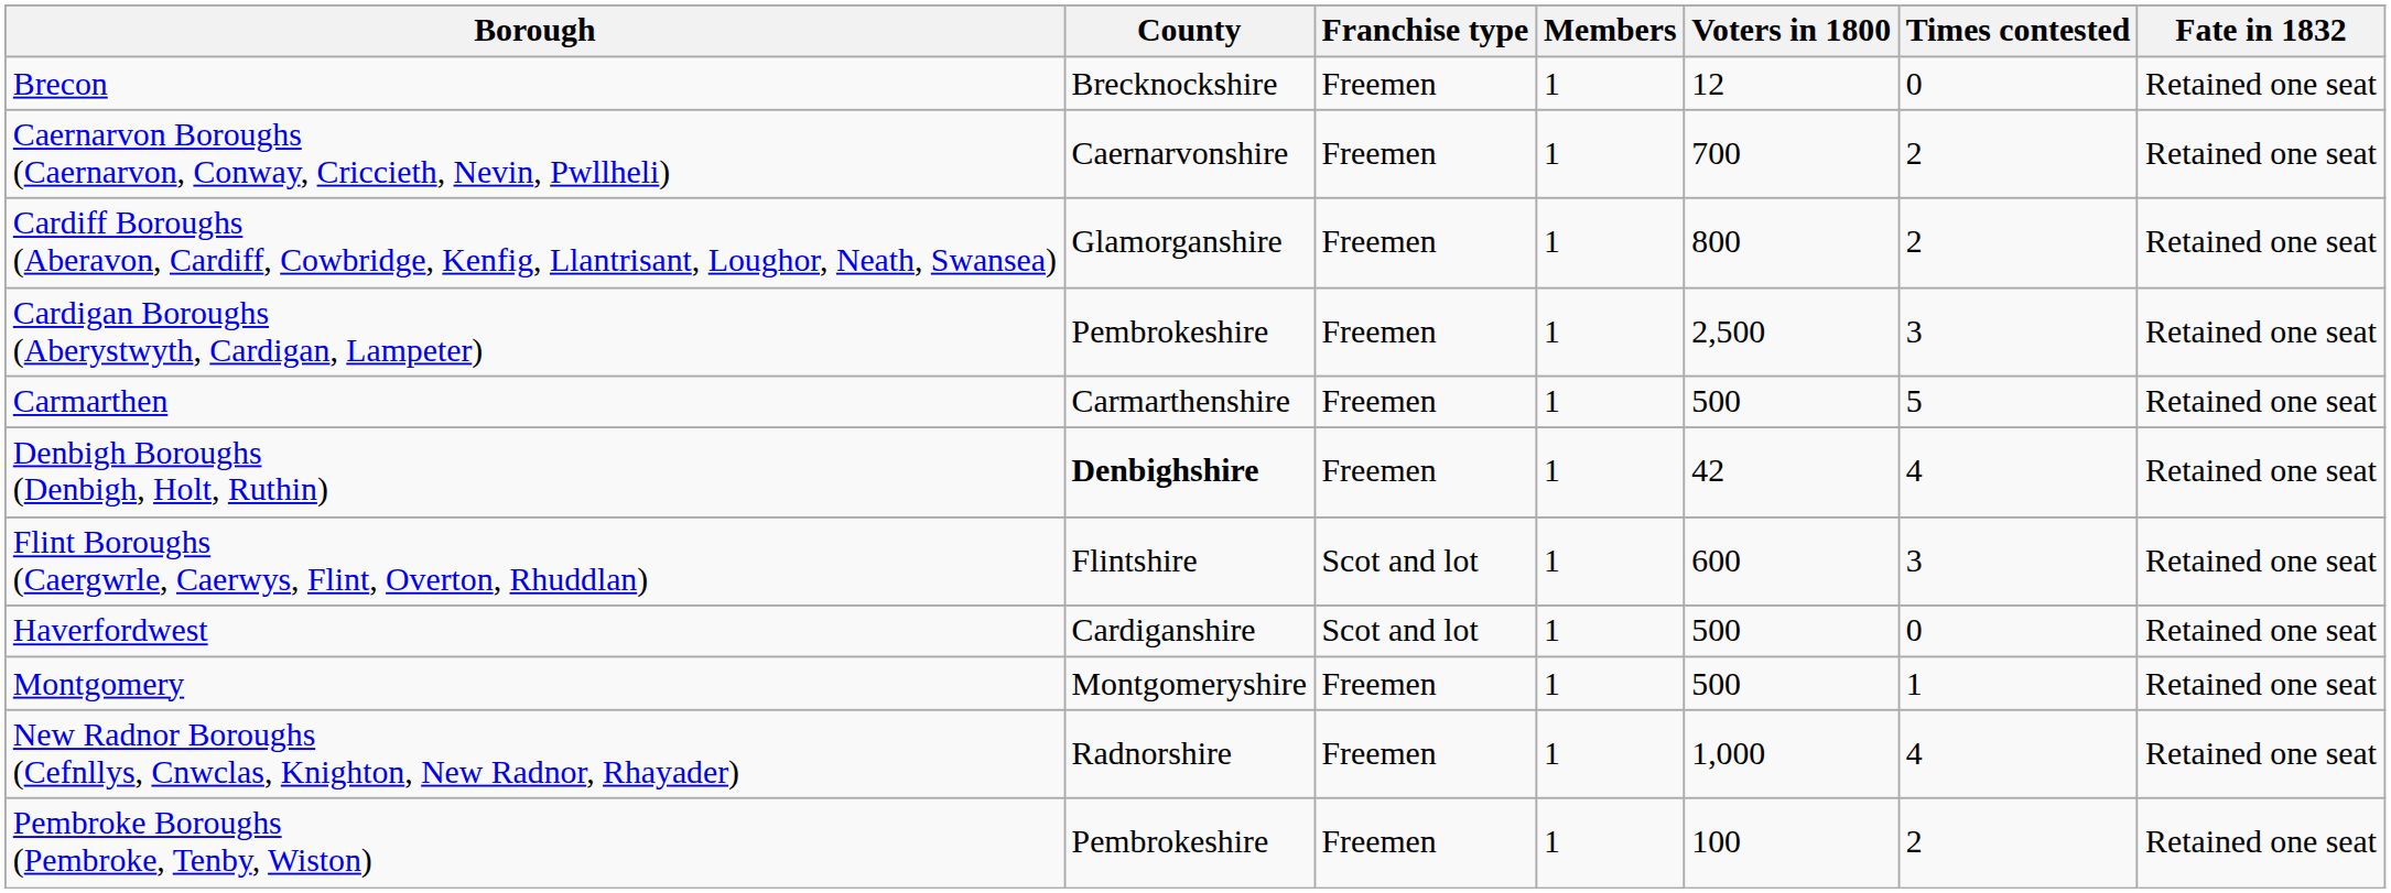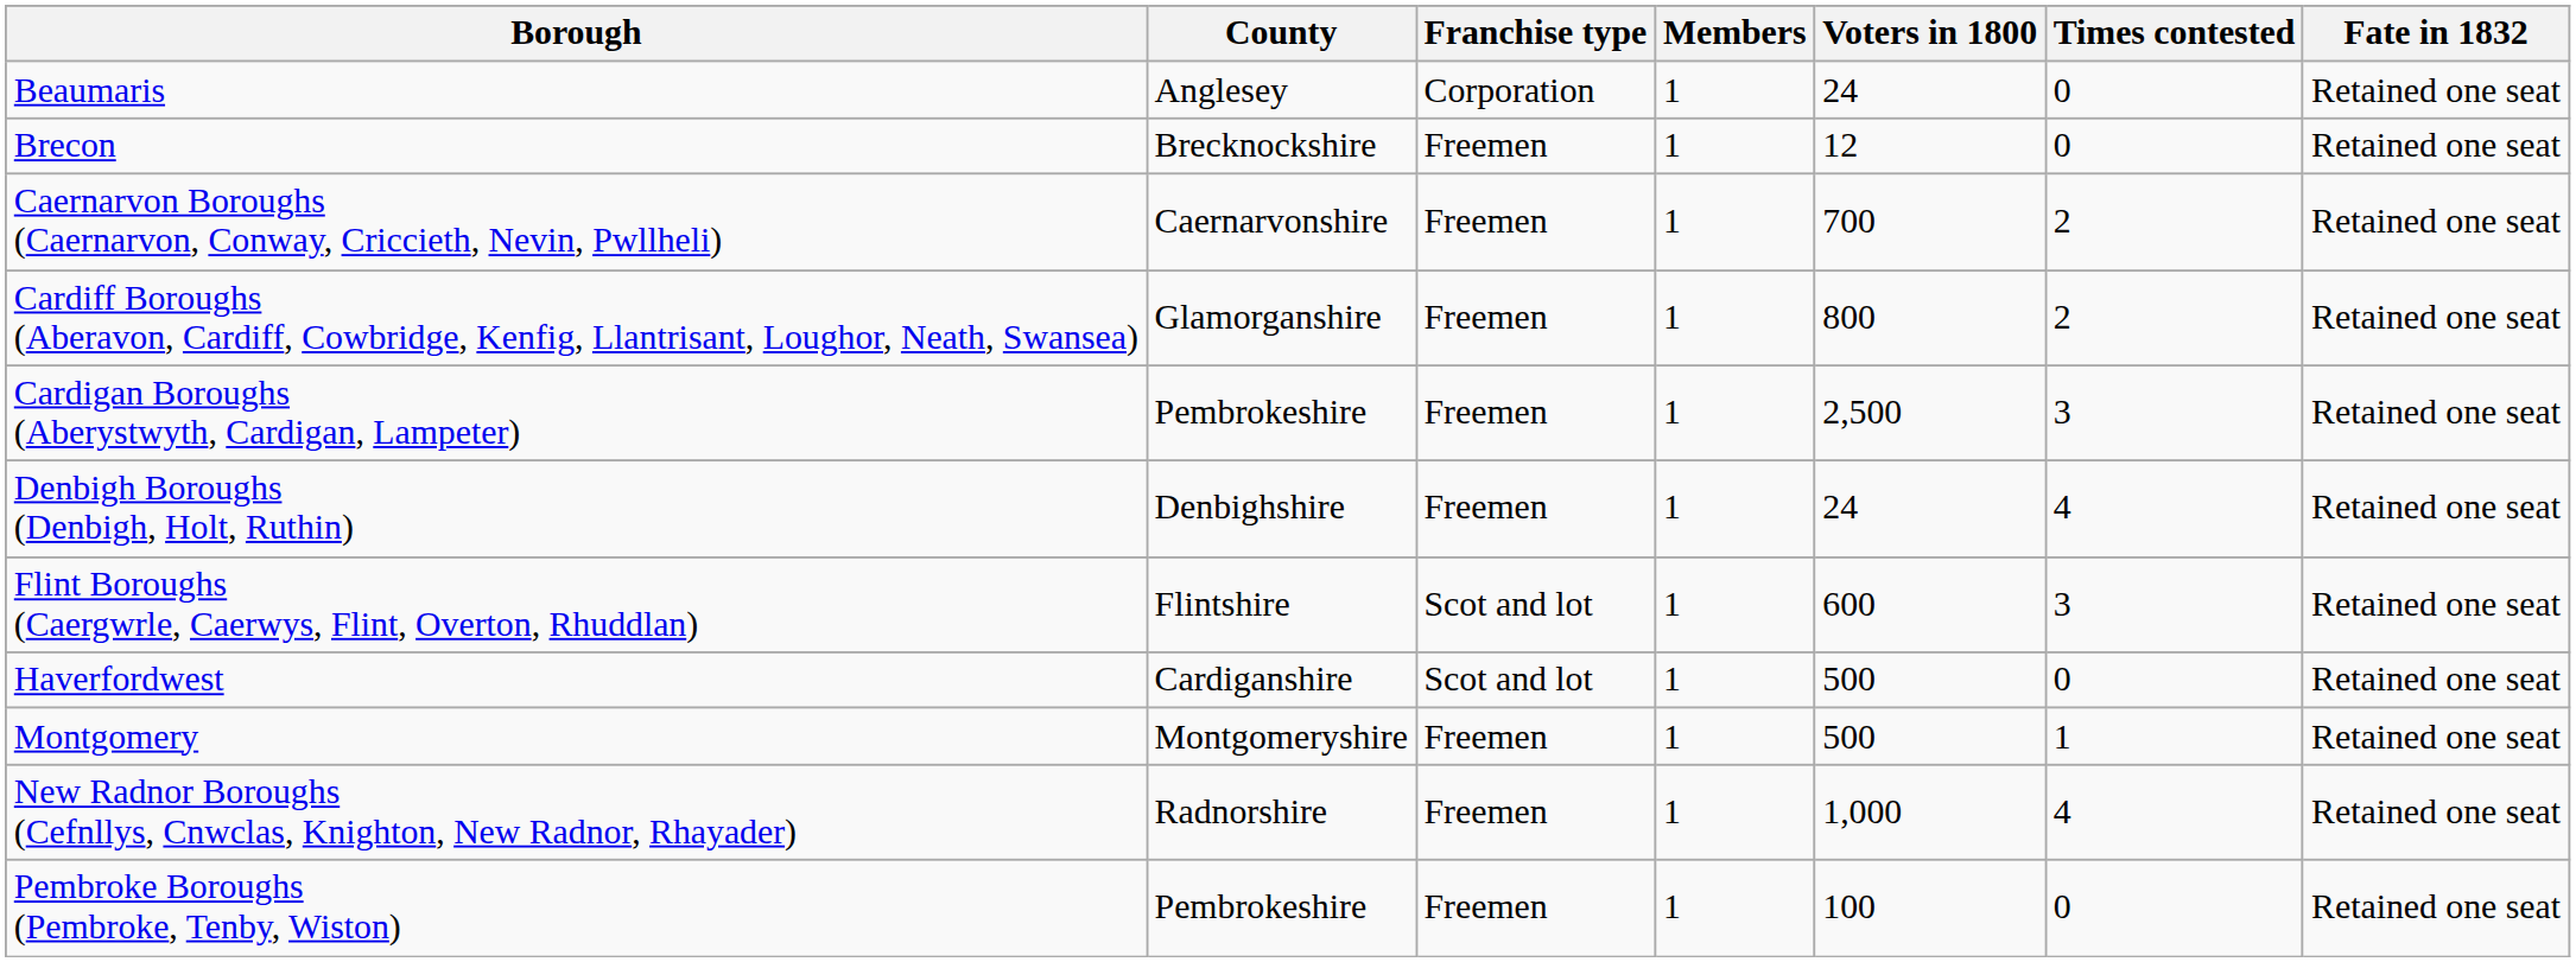 <table class="wikitable sortable">
 <tr>
 <th>Borough</th>
 <th>County</th>
 <th>Franchise type</th>
 <th>Members</th>
 <th>Voters in 1800</th>
 <th>Times contested</th>
 <th>Fate in 1832</th>
+</tr>
+<tr>
+<td><a href='#'>Beaumaris</a></td>
+<td>Anglesey</td>
+<td>Corporation</td>
+<td>1</td>
+<td>24</td>
+<td>0</td>
+<td>Retained one seat</td>
 </tr>
 <tr>
 <td><a href='#'>Brecon</a></td>
 <td>Brecknockshire</td>
 <td>Freemen</td>
 <td>1</td>
 <td>12</td>
 <td>0</td>
 <td>Retained one seat</td>
 </tr>
 <tr>
 <td><a href='#'>Caernarvon Boroughs</a><br>(<a href='#'>Caernarvon</a>, <a href='#'>Conway</a>, <a href='#'>Criccieth</a>, <a href='#'>Nevin</a>, <a href='#'>Pwllheli</a>)</td>
 <td>Caernarvonshire</td>
 <td>Freemen</td>
 <td>1</td>
 <td>700</td>
 <td>2</td>
 <td>Retained one seat</td>
 </tr>
 <tr>
 <td><a href='#'>Cardiff Boroughs</a><br>(<a href='#'>Aberavon</a>, <a href='#'>Cardiff</a>, <a href='#'>Cowbridge</a>, <a href='#'>Kenfig</a>, <a href='#'>Llantrisant</a>, <a href='#'>Loughor</a>, <a href='#'>Neath</a>, <a href='#'>Swansea</a>)</td>
 <td>Glamorganshire</td>
 <td>Freemen</td>
 <td>1</td>
 <td>800</td>
 <td>2</td>
 <td>Retained one seat</td>
 </tr>
 <tr>
 <td><a href='#'>Cardigan Boroughs</a> <br>(<a href='#'>Aberystwyth</a>, <a href='#'>Cardigan</a>, <a href='#'>Lampeter</a>)</td>
 <td>Pembrokeshire</td>
 <td>Freemen</td>
 <td>1</td>
 <td>2,500</td>
 <td>3</td>
 <td>Retained one seat</td>
 </tr>
 <tr>
-<td><a href='#'>Carmarthen</a></td>
-<td>Carmarthenshire</td>
+<td><a href='#'>Denbigh Boroughs</a><br>(<a href='#'>Denbigh</a>, <a href='#'>Holt</a>, <a href='#'>Ruthin</a>)</td>
+<td>Denbighshire</td>
 <td>Freemen</td>
 <td>1</td>
-<td>500</td>
-<td>5</td>
-<td>Retained one seat</td>
-</tr>
-<tr>
-<td><a href='#'>Denbigh Boroughs</a><br>(<a href='#'>Denbigh</a>, <a href='#'>Holt</a>, <a href='#'>Ruthin</a>)</td>
-<td><strong>Denbighshire</strong></td>
-<td>Freemen</td>
-<td>1</td>
-<td>42</td>
+<td>24</td>
 <td>4</td>
 <td>Retained one seat</td>
 </tr>
 <tr>
 <td><a href='#'>Flint Boroughs</a><br>(<a href='#'>Caergwrle</a>, <a href='#'>Caerwys</a>, <a href='#'>Flint</a>, <a href='#'>Overton</a>, <a href='#'>Rhuddlan</a>)</td>
 <td>Flintshire</td>
 <td>Scot and lot</td>
 <td>1</td>
 <td>600</td>
 <td>3</td>
 <td>Retained one seat</td>
 </tr>
 <tr>
 <td><a href='#'>Haverfordwest</a></td>
 <td>Cardiganshire</td>
 <td>Scot and lot</td>
 <td>1</td>
 <td>500</td>
 <td>0</td>
 <td>Retained one seat</td>
 </tr>
 <tr>
 <td><a href='#'>Montgomery</a></td>
 <td>Montgomeryshire</td>
 <td>Freemen</td>
 <td>1</td>
 <td>500</td>
 <td>1</td>
 <td>Retained one seat</td>
 </tr>
 <tr>
 <td><a href='#'>New Radnor Boroughs</a><br>(<a href='#'>Cefnllys</a>, <a href='#'>Cnwclas</a>, <a href='#'>Knighton</a>, <a href='#'>New Radnor</a>, <a href='#'>Rhayader</a>)</td>
 <td>Radnorshire</td>
 <td>Freemen</td>
 <td>1</td>
 <td>1,000</td>
 <td>4</td>
 <td>Retained one seat</td>
 </tr>
 <tr>
 <td><a href='#'>Pembroke Boroughs</a><br>(<a href='#'>Pembroke</a>, <a href='#'>Tenby</a>, <a href='#'>Wiston</a>)</td>
 <td>Pembrokeshire</td>
 <td>Freemen</td>
 <td>1</td>
 <td>100</td>
-<td>2</td>
+<td>0</td>
 <td>Retained one seat</td>
 </tr>
 </table>
